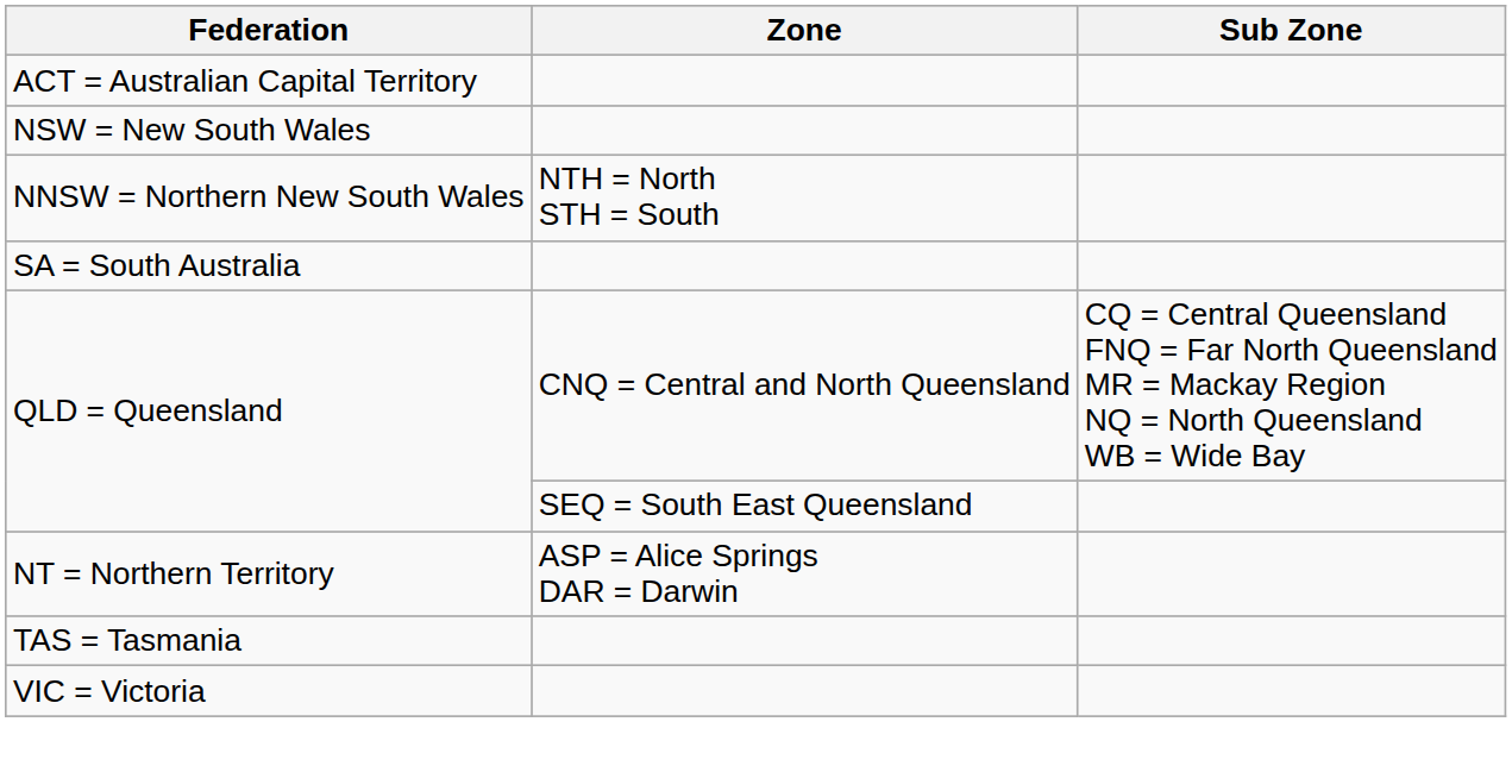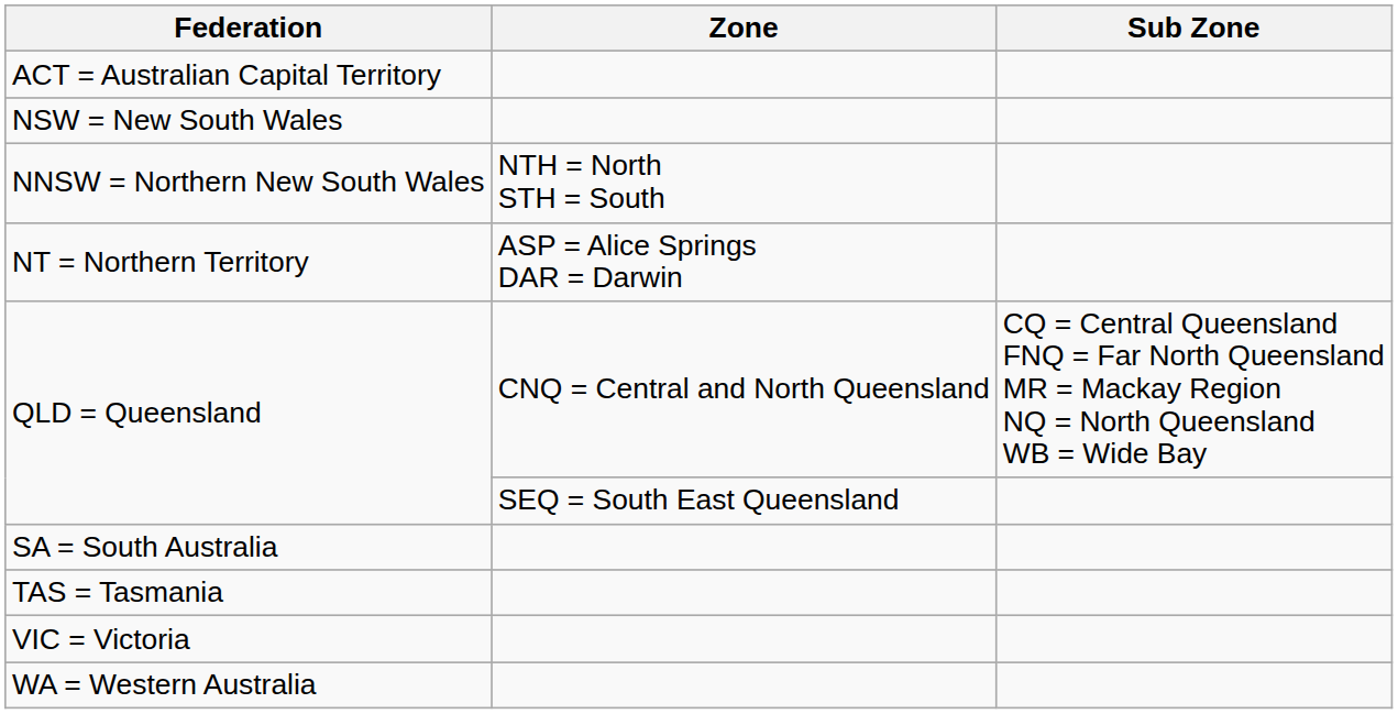 <table class="wikitable">
 <tr>
 <th>Federation</th>
 <th>Zone</th>
 <th>Sub Zone</th>
 </tr>
 <tr>
 <td>ACT = Australian Capital Territory</td>
 <td></td>
 <td></td>
 </tr>
 <tr>
 <td>NSW = New South Wales</td>
 <td></td>
 <td></td>
 </tr>
 <tr>
 <td>NNSW = Northern New South Wales</td>
 <td>NTH = North <br> STH = South</td>
 <td></td>
 </tr>
 <tr>
-<td>SA = South Australia</td>
-<td></td>
+<td>NT = Northern Territory</td>
+<td>ASP = Alice Springs <br> DAR = Darwin</td>
 <td></td>
 </tr>
 <tr>
 <td rowspan=2>QLD = Queensland</td>
 <td>CNQ = Central and North Queensland</td>
 <td>CQ = Central Queensland <br> FNQ = Far North Queensland <br> MR = Mackay Region <br> NQ = North Queensland <br> WB = Wide Bay</td>
 </tr>
 <tr>
 <td>SEQ = South East Queensland</td>
 <td></td>
 </tr>
 <tr>
-<td>NT = Northern Territory</td>
-<td>ASP = Alice Springs <br> DAR = Darwin</td>
+<td>SA = South Australia</td>
+<td></td>
 <td></td>
 </tr>
 <tr>
 <td>TAS = Tasmania</td>
 <td></td>
 <td></td>
 </tr>
 <tr>
 <td>VIC = Victoria</td>
 <td></td>
 <td></td>
 </tr>
+<tr>
+<td>WA = Western Australia</td>
+<td></td>
+<td></td>
+</tr>
 </table>
